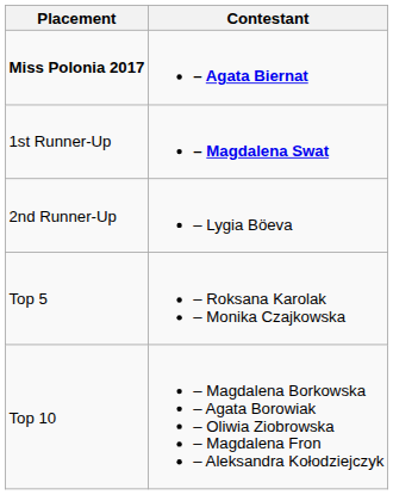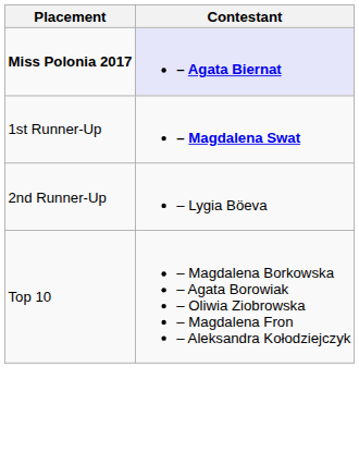 <table class="wikitable sortable" style="font-size: 95%;">
 <tr>
 <th>Placement</th>
 <th>Contestant</th>
 </tr>
 <tr>
 <td><strong>Miss Polonia 2017</strong></td>
-<td><br><ul><li><strong> – <a href='#'>Agata Biernat</a></strong></li></ul></td>
+<td style="background: lavender;"><br><ul><li><strong> – <a href='#'>Agata Biernat</a></strong></li></ul></td>
 </tr>
 <tr>
 <td>1st Runner-Up</td>
 <td><strong><br><ul><li> – <a href='#'>Magdalena Swat</a></li></ul></strong></td>
 </tr>
 <tr>
 <td>2nd Runner-Up</td>
 <td><br><ul><li> – Lygia Böeva</li></ul></td>
 </tr>
 <tr>
-<td>Top 5</td>
-<td><br><ul><li> – Roksana Karolak</li><li> – Monika Czajkowska</li></ul></td>
-</tr>
-<tr>
 <td>Top 10</td>
 <td><br><ul><li> – Magdalena Borkowska</li><li> – Agata Borowiak</li><li> – Oliwia Ziobrowska</li><li> – Magdalena Fron</li><li> – Aleksandra Kołodziejczyk</li></ul></td>
 </tr>
 </table>
